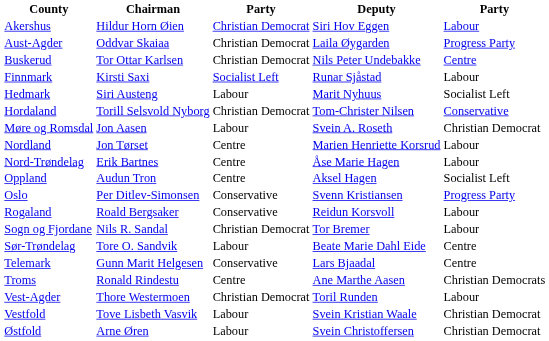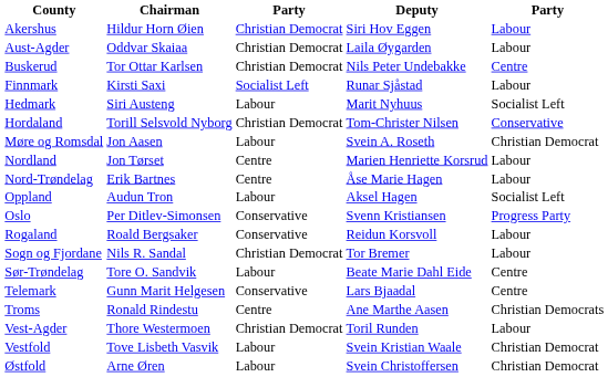 <table class=Wikitable>
 <tr>
 <th>County</th>
 <th>Chairman</th>
 <th>Party</th>
 <th>Deputy</th>
 <th>Party</th>
 </tr>
 <tr>
 <td><a href='#'>Akershus</a></td>
 <td><a href='#'>Hildur Horn Øien</a></td>
 <td><a href='#'>Christian Democrat</a></td>
 <td><a href='#'>Siri Hov Eggen</a></td>
 <td><a href='#'>Labour</a></td>
 </tr>
 <tr>
 <td><a href='#'>Aust-Agder</a></td>
 <td><a href='#'>Oddvar Skaiaa</a></td>
 <td>Christian Democrat</td>
 <td><a href='#'>Laila Øygarden</a></td>
-<td><a href='#'>Progress Party</a></td>
+<td>Labour</td>
 </tr>
 <tr>
 <td><a href='#'>Buskerud</a></td>
 <td><a href='#'>Tor Ottar Karlsen</a></td>
 <td>Christian Democrat</td>
 <td><a href='#'>Nils Peter Undebakke</a></td>
 <td><a href='#'>Centre</a></td>
 </tr>
 <tr>
 <td><a href='#'>Finnmark</a></td>
 <td><a href='#'>Kirsti Saxi</a></td>
 <td><a href='#'>Socialist Left</a></td>
 <td><a href='#'>Runar Sjåstad</a></td>
 <td>Labour</td>
 </tr>
 <tr>
 <td><a href='#'>Hedmark</a></td>
 <td><a href='#'>Siri Austeng</a></td>
 <td>Labour</td>
 <td><a href='#'>Marit Nyhuus</a></td>
 <td>Socialist Left</td>
 </tr>
 <tr>
 <td><a href='#'>Hordaland</a></td>
 <td><a href='#'>Torill Selsvold Nyborg</a></td>
 <td>Christian Democrat</td>
 <td><a href='#'>Tom-Christer Nilsen</a></td>
 <td><a href='#'>Conservative</a></td>
 </tr>
 <tr>
 <td><a href='#'>Møre og Romsdal</a></td>
 <td><a href='#'>Jon Aasen</a></td>
 <td>Labour</td>
 <td><a href='#'>Svein A. Roseth</a></td>
 <td>Christian Democrat</td>
 </tr>
 <tr>
 <td><a href='#'>Nordland</a></td>
 <td><a href='#'>Jon Tørset</a></td>
 <td>Centre</td>
 <td><a href='#'>Marien Henriette Korsrud</a></td>
 <td>Labour</td>
 </tr>
 <tr>
 <td><a href='#'>Nord-Trøndelag</a></td>
 <td><a href='#'>Erik Bartnes</a></td>
 <td>Centre</td>
 <td><a href='#'>Åse Marie Hagen</a></td>
 <td>Labour</td>
 </tr>
 <tr>
 <td><a href='#'>Oppland</a></td>
 <td><a href='#'>Audun Tron</a></td>
-<td>Centre</td>
+<td>Labour</td>
 <td><a href='#'>Aksel Hagen</a></td>
 <td>Socialist Left</td>
 </tr>
 <tr>
 <td><a href='#'>Oslo</a></td>
 <td><a href='#'>Per Ditlev-Simonsen</a></td>
 <td>Conservative</td>
 <td><a href='#'>Svenn Kristiansen</a></td>
 <td><a href='#'>Progress Party</a></td>
 </tr>
 <tr>
 <td><a href='#'>Rogaland</a></td>
 <td><a href='#'>Roald Bergsaker</a></td>
 <td>Conservative</td>
 <td><a href='#'>Reidun Korsvoll</a></td>
 <td>Labour</td>
 </tr>
 <tr>
 <td><a href='#'>Sogn og Fjordane</a></td>
 <td><a href='#'>Nils R. Sandal</a></td>
 <td>Christian Democrat</td>
 <td><a href='#'>Tor Bremer</a></td>
 <td>Labour</td>
 </tr>
 <tr>
 <td><a href='#'>Sør-Trøndelag</a></td>
 <td><a href='#'>Tore O. Sandvik</a></td>
 <td>Labour</td>
 <td><a href='#'>Beate Marie Dahl Eide</a></td>
 <td>Centre</td>
 </tr>
 <tr>
 <td><a href='#'>Telemark</a></td>
 <td><a href='#'>Gunn Marit Helgesen</a></td>
 <td>Conservative</td>
 <td><a href='#'>Lars Bjaadal</a></td>
 <td>Centre</td>
 </tr>
 <tr>
 <td><a href='#'>Troms</a></td>
 <td><a href='#'>Ronald Rindestu</a></td>
 <td>Centre</td>
 <td><a href='#'>Ane Marthe Aasen</a></td>
 <td>Christian Democrats</td>
 </tr>
 <tr>
 <td><a href='#'>Vest-Agder</a></td>
 <td><a href='#'>Thore Westermoen</a></td>
 <td>Christian Democrat</td>
 <td><a href='#'>Toril Runden</a></td>
 <td>Labour</td>
 </tr>
 <tr>
 <td><a href='#'>Vestfold</a></td>
 <td><a href='#'>Tove Lisbeth Vasvik</a></td>
 <td>Labour</td>
 <td><a href='#'>Svein Kristian Waale</a></td>
 <td>Christian Democrat</td>
 </tr>
 <tr>
 <td><a href='#'>Østfold</a></td>
 <td><a href='#'>Arne Øren</a></td>
 <td>Labour</td>
 <td><a href='#'>Svein Christoffersen</a></td>
 <td>Christian Democrat</td>
 </tr>
 </table>
